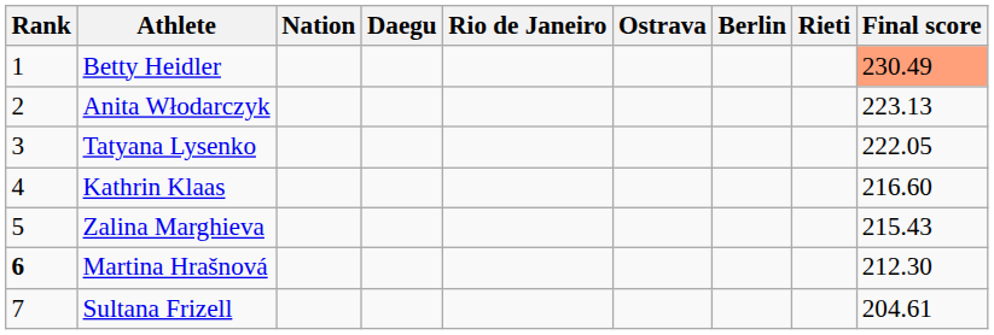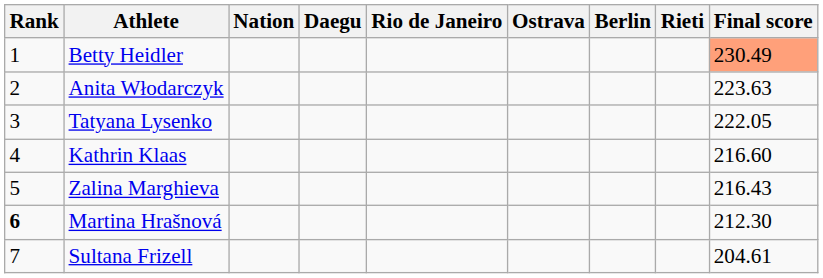 <table class=wikitable>
 <tr>
 <th>Rank</th>
 <th>Athlete</th>
 <th>Nation</th>
 <th>Daegu</th>
 <th>Rio de Janeiro</th>
 <th>Ostrava</th>
 <th>Berlin</th>
 <th>Rieti</th>
 <th>Final score</th>
 </tr>
 <tr>
 <td>1</td>
 <td><a href='#'>Betty Heidler</a></td>
 <td></td>
 <td></td>
 <td></td>
 <td></td>
 <td></td>
 <td></td>
 <td style="background: lightsalmon;">230.49</td>
 </tr>
 <tr>
 <td>2</td>
 <td><a href='#'>Anita Włodarczyk</a></td>
 <td></td>
 <td></td>
 <td></td>
 <td></td>
 <td></td>
 <td></td>
-<td>223.13</td>
+<td>223.63</td>
 </tr>
 <tr>
 <td>3</td>
 <td><a href='#'>Tatyana Lysenko</a></td>
 <td></td>
 <td></td>
 <td></td>
 <td></td>
 <td></td>
 <td></td>
 <td>222.05</td>
 </tr>
 <tr>
 <td>4</td>
 <td><a href='#'>Kathrin Klaas</a></td>
 <td></td>
 <td></td>
 <td></td>
 <td></td>
 <td></td>
 <td></td>
 <td>216.60</td>
 </tr>
 <tr>
 <td>5</td>
 <td><a href='#'>Zalina Marghieva</a></td>
 <td></td>
 <td></td>
 <td></td>
 <td></td>
 <td></td>
 <td></td>
-<td>215.43</td>
+<td>216.43</td>
 </tr>
 <tr>
 <td><strong>6</strong></td>
 <td><a href='#'>Martina Hrašnová</a></td>
 <td></td>
 <td></td>
 <td></td>
 <td></td>
 <td></td>
 <td></td>
 <td>212.30</td>
 </tr>
 <tr>
 <td>7</td>
 <td><a href='#'>Sultana Frizell</a></td>
 <td></td>
 <td></td>
 <td></td>
 <td></td>
 <td></td>
 <td></td>
 <td>204.61</td>
 </tr>
 </table>
